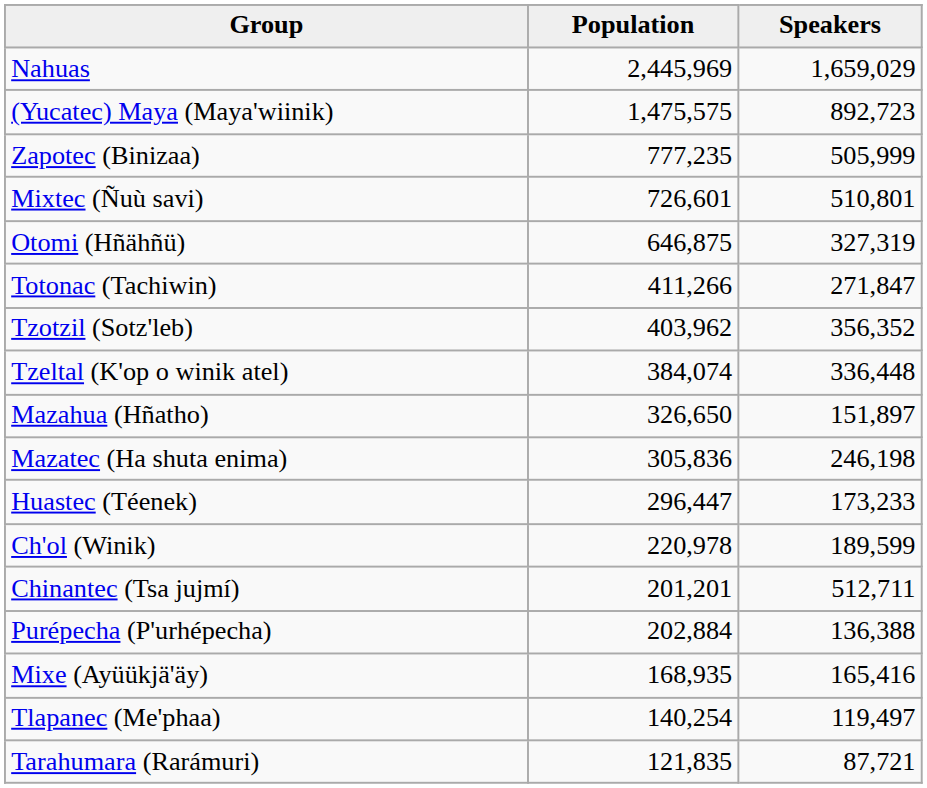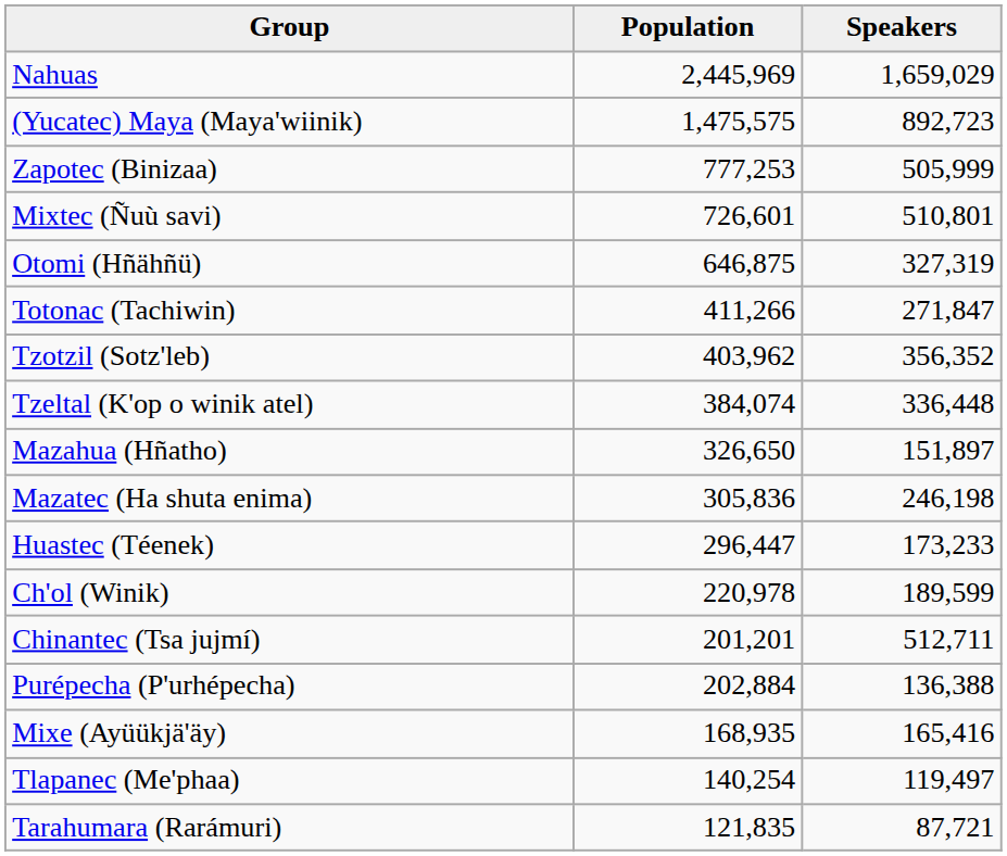 <table style="float:left; width: 35em; font-size: 85%; text-align: left;" class="wikitable">
 <tr>
 <th style="background:#efefef; text-align:center;">Group</th>
 <th style="background:#efefef; text-align:center;">Population</th>
 <th style="background:#efefef; text-align:center;">Speakers</th>
 </tr>
 <tr>
 <td><a href='#'>Nahuas</a></td>
 <td align=right>2,445,969</td>
 <td align=right>1,659,029</td>
 </tr>
 <tr>
 <td><a href='#'>(Yucatec) Maya</a> (Maya'wiinik)</td>
 <td align=right>1,475,575</td>
 <td align=right>892,723</td>
 </tr>
 <tr>
 <td><a href='#'>Zapotec</a> (Binizaa)</td>
-<td align=right>777,235</td>
+<td align=right>777,253</td>
 <td align=right>505,999</td>
 </tr>
 <tr>
 <td><a href='#'>Mixtec</a> (Ñuù savi)</td>
 <td align=right>726,601</td>
 <td align=right>510,801</td>
 </tr>
 <tr>
 <td><a href='#'>Otomi</a> (Hñähñü)</td>
 <td align=right>646,875</td>
 <td align=right>327,319</td>
 </tr>
 <tr>
 <td><a href='#'>Totonac</a> (Tachiwin)</td>
 <td align=right>411,266</td>
 <td align=right>271,847</td>
 </tr>
 <tr>
 <td><a href='#'>Tzotzil</a> (Sotz'leb)</td>
 <td align=right>403,962</td>
 <td align=right>356,352</td>
 </tr>
 <tr>
 <td><a href='#'>Tzeltal</a> (K'op o winik atel)</td>
 <td align=right>384,074</td>
 <td align=right>336,448</td>
 </tr>
 <tr>
 <td><a href='#'>Mazahua</a> (Hñatho)</td>
 <td align=right>326,650</td>
 <td align=right>151,897</td>
 </tr>
 <tr>
 <td><a href='#'>Mazatec</a> (Ha shuta enima)</td>
 <td align=right>305,836</td>
 <td align=right>246,198</td>
 </tr>
 <tr>
 <td><a href='#'>Huastec</a> (Téenek)</td>
 <td align=right>296,447</td>
 <td align=right>173,233</td>
 </tr>
 <tr>
 <td><a href='#'>Ch'ol</a> (Winik)</td>
 <td align=right>220,978</td>
 <td align=right>189,599</td>
 </tr>
 <tr>
 <td><a href='#'>Chinantec</a> (Tsa jujmí)</td>
 <td align=right>201,201</td>
 <td align=right>512,711</td>
 </tr>
 <tr>
 <td><a href='#'>Purépecha</a> (P'urhépecha)</td>
 <td align=right>202,884</td>
 <td align=right>136,388</td>
 </tr>
 <tr>
 <td><a href='#'>Mixe</a> (Ayüükjä'äy)</td>
 <td align=right>168,935</td>
 <td align=right>165,416</td>
 </tr>
 <tr>
 <td><a href='#'>Tlapanec</a> (Me'phaa)</td>
 <td align=right>140,254</td>
 <td align=right>119,497</td>
 </tr>
 <tr>
 <td><a href='#'>Tarahumara</a> (Rarámuri)</td>
 <td align=right>121,835</td>
 <td align=right>87,721</td>
 </tr>
 </table>
